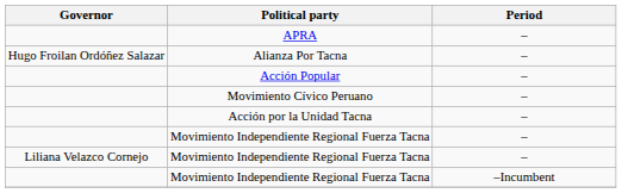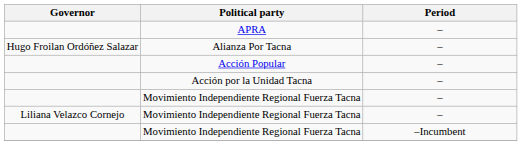 <table class=wikitable>
 <tr style="text-align:center; background:#e6e9ff;">
 <th>Governor</th>
 <th>Political party</th>
 <th width=30%>Period<br></th>
 </tr>
 <tr>
 <td align="center"></td>
 <td align="center"><a href='#'>APRA</a></td>
 <td align="center">–<br></td>
 </tr>
 <tr>
 <td align="center">Hugo Froilan Ordóñez Salazar</td>
 <td align="center">Alianza Por Tacna</td>
 <td align="center">–<br></td>
 </tr>
 <tr>
 <td align="center"></td>
 <td align="center"><a href='#'>Acción Popular</a></td>
-<td align="center">–<br></td>
-</tr>
-<tr>
-<td align="center"></td>
-<td align="center">Movimiento Cívico Peruano</td>
 <td align="center">–<br></td>
 </tr>
 <tr>
 <td align="center"></td>
 <td align="center">Acción por la Unidad Tacna</td>
 <td align="center">–<br></td>
 </tr>
 <tr>
 <td align="center"></td>
 <td align="center">Movimiento Independiente Regional Fuerza Tacna</td>
 <td align="center">–<br></td>
 </tr>
 <tr>
 <td align="center">Liliana Velazco Cornejo</td>
 <td align="center">Movimiento Independiente Regional Fuerza Tacna</td>
 <td align="center">–<br></td>
 </tr>
 <tr>
 <td align="center"></td>
 <td align="center">Movimiento Independiente Regional Fuerza Tacna</td>
 <td align="center">–Incumbent<br></td>
 </tr>
 <tr>
 </tr>
 </table>
